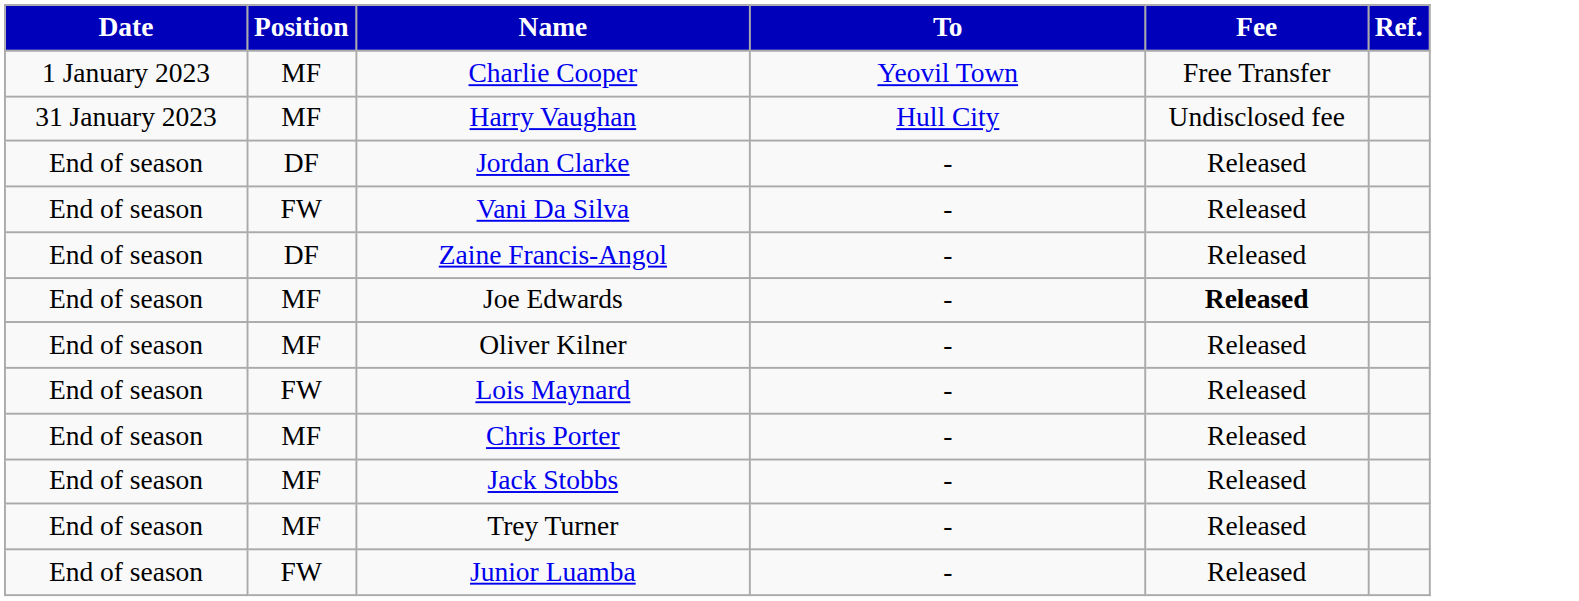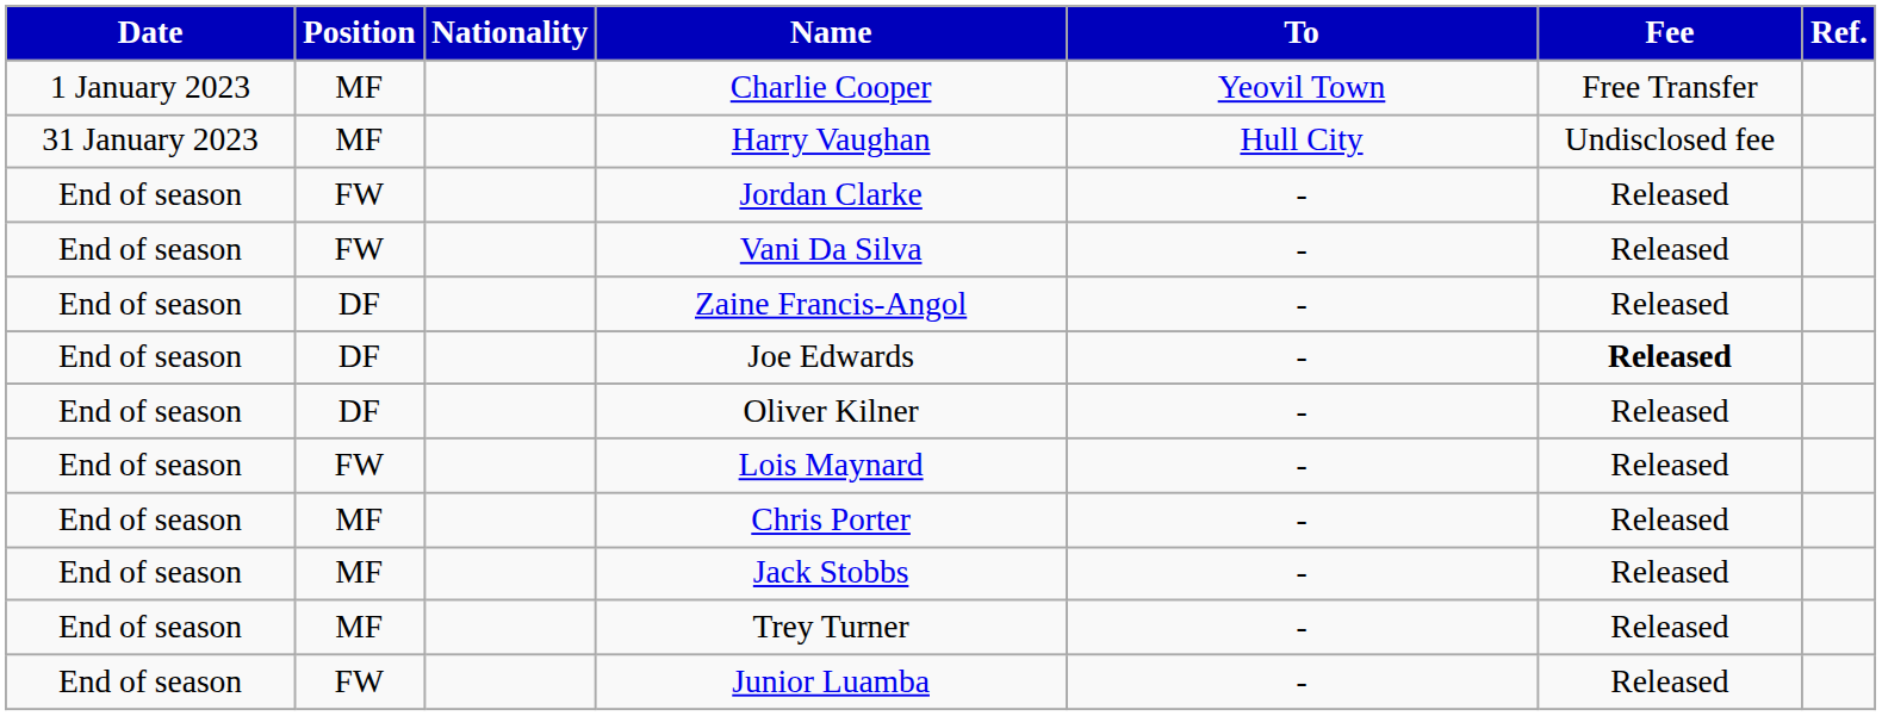 <table class="wikitable"  style="text-align:center; font-size:90%; ">
 <tr>
 <th style="background:#0000BB;color:#fff; width:120px;">Date</th>
 <th style="background:#0000BB;color:#fff; width:50px;">Position</th>
+<th style="background:#0000BB;color:#fff; width:50px;">Nationality</th>
 <th style="background:#0000BB;color:#fff; width:200px;">Name</th>
 <th style="background:#0000BB;color:#fff; width:200px;">To</th>
 <th style="background:#0000BB;color:#fff; width:110px;">Fee</th>
 <th style="background:#0000BB;color:#fff; width:25px;">Ref.</th>
 </tr>
 <tr>
 <td>1 January 2023</td>
 <td>MF</td>
+<td></td>
 <td><a href='#'>Charlie Cooper</a></td>
 <td> <a href='#'>Yeovil Town</a></td>
 <td>Free Transfer</td>
 <td></td>
 </tr>
 <tr>
 <td>31 January 2023</td>
 <td>MF</td>
+<td></td>
 <td><a href='#'>Harry Vaughan</a></td>
 <td> <a href='#'>Hull City</a></td>
 <td>Undisclosed fee</td>
 <td></td>
 </tr>
 <tr>
 <td>End of season</td>
-<td>DF</td>
+<td>FW</td>
+<td></td>
 <td><a href='#'>Jordan Clarke</a></td>
 <td>-</td>
 <td>Released</td>
 <td></td>
 </tr>
 <tr>
 <td>End of season</td>
 <td>FW</td>
+<td></td>
 <td><a href='#'>Vani Da Silva</a></td>
 <td>-</td>
 <td>Released</td>
 <td></td>
 </tr>
 <tr>
 <td>End of season</td>
 <td>DF</td>
+<td></td>
 <td><a href='#'>Zaine Francis-Angol</a></td>
 <td>-</td>
 <td>Released</td>
 <td></td>
 </tr>
 <tr>
 <td>End of season</td>
-<td>MF</td>
+<td>DF</td>
+<td></td>
 <td>Joe Edwards</td>
 <td>-</td>
 <td><strong>Released</strong></td>
 <td></td>
 </tr>
 <tr>
 <td>End of season</td>
-<td>MF</td>
+<td>DF</td>
+<td></td>
 <td>Oliver Kilner</td>
 <td>-</td>
 <td>Released</td>
 <td></td>
 </tr>
 <tr>
 <td>End of season</td>
 <td>FW</td>
+<td></td>
 <td><a href='#'>Lois Maynard</a></td>
 <td>-</td>
 <td>Released</td>
 <td></td>
 </tr>
 <tr>
 <td>End of season</td>
 <td>MF</td>
+<td></td>
 <td><a href='#'>Chris Porter</a></td>
 <td>-</td>
 <td>Released</td>
 <td></td>
 </tr>
 <tr>
 <td>End of season</td>
 <td>MF</td>
+<td></td>
 <td><a href='#'>Jack Stobbs</a></td>
 <td>-</td>
 <td>Released</td>
 <td></td>
 </tr>
 <tr>
 <td>End of season</td>
 <td>MF</td>
+<td></td>
 <td>Trey Turner</td>
 <td>-</td>
 <td>Released</td>
 <td></td>
 </tr>
 <tr>
 <td>End of season</td>
 <td>FW</td>
+<td></td>
 <td><a href='#'>Junior Luamba</a></td>
 <td>-</td>
 <td>Released</td>
 <td></td>
 </tr>
 </table>
